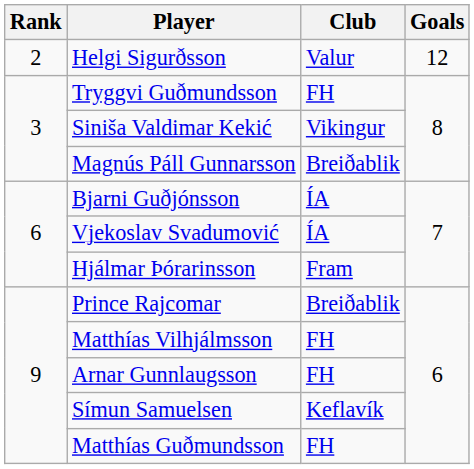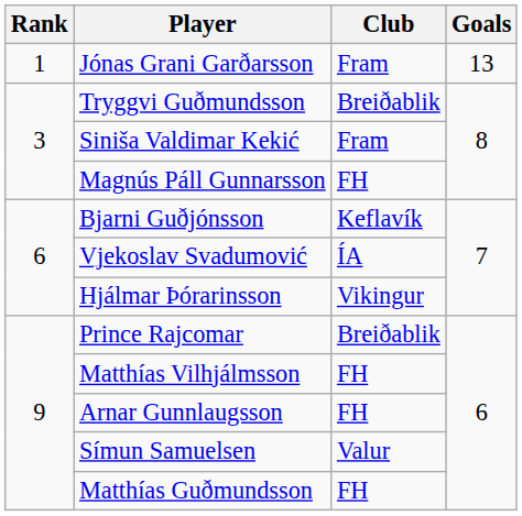 <table class="wikitable" style="text-align:center;">
 <tr>
 <th>Rank</th>
 <th>Player</th>
 <th>Club</th>
 <th>Goals</th>
 </tr>
 <tr>
-<td>2</td>
-<td align="left"> <a href='#'>Helgi Sigurðsson</a></td>
-<td align="left"><a href='#'>Valur</a></td>
-<td>12</td>
+<td>1</td>
+<td align="left"> <a href='#'>Jónas Grani Garðarsson</a></td>
+<td align="left"><a href='#'>Fram</a></td>
+<td>13</td>
 </tr>
 <tr>
 <td rowspan=3>3</td>
 <td align="left"> <a href='#'>Tryggvi Guðmundsson</a></td>
-<td align="left"><a href='#'>FH</a></td>
+<td align="left"><a href='#'>Breiðablik</a></td>
 <td rowspan=3>8</td>
 </tr>
 <tr>
 <td align="left"> <a href='#'>Siniša Valdimar Kekić</a></td>
-<td align="left"><a href='#'>Vikingur</a></td>
+<td align="left"><a href='#'>Fram</a></td>
 </tr>
 <tr>
 <td align="left"> <a href='#'>Magnús Páll Gunnarsson</a></td>
-<td align="left"><a href='#'>Breiðablik</a></td>
+<td align="left"><a href='#'>FH</a></td>
 </tr>
 <tr>
 <td rowspan=3>6</td>
 <td align="left"> <a href='#'>Bjarni Guðjónsson</a></td>
-<td align="left"><a href='#'>ÍA</a></td>
+<td align="left"><a href='#'>Keflavík</a></td>
 <td rowspan=3>7</td>
 </tr>
 <tr>
 <td align="left"> <a href='#'>Vjekoslav Svadumović</a></td>
 <td align="left"><a href='#'>ÍA</a></td>
 </tr>
 <tr>
 <td align="left"> <a href='#'>Hjálmar Þórarinsson</a></td>
-<td align="left"><a href='#'>Fram</a></td>
+<td align="left"><a href='#'>Vikingur</a></td>
 </tr>
 <tr>
 <td rowspan=5>9</td>
 <td align="left"> <a href='#'>Prince Rajcomar</a></td>
 <td align="left"><a href='#'>Breiðablik</a></td>
 <td rowspan=5>6</td>
 </tr>
 <tr>
 <td align="left"> <a href='#'>Matthías Vilhjálmsson</a></td>
 <td align="left"><a href='#'>FH</a></td>
 </tr>
 <tr>
 <td align="left"> <a href='#'>Arnar Gunnlaugsson</a></td>
 <td align="left"><a href='#'>FH</a></td>
 </tr>
 <tr>
 <td align="left"> <a href='#'>Símun Samuelsen</a></td>
-<td align="left"><a href='#'>Keflavík</a></td>
+<td align="left"><a href='#'>Valur</a></td>
 </tr>
 <tr>
 <td align="left"> <a href='#'>Matthías Guðmundsson</a></td>
 <td align="left"><a href='#'>FH</a></td>
 </tr>
 </table>
